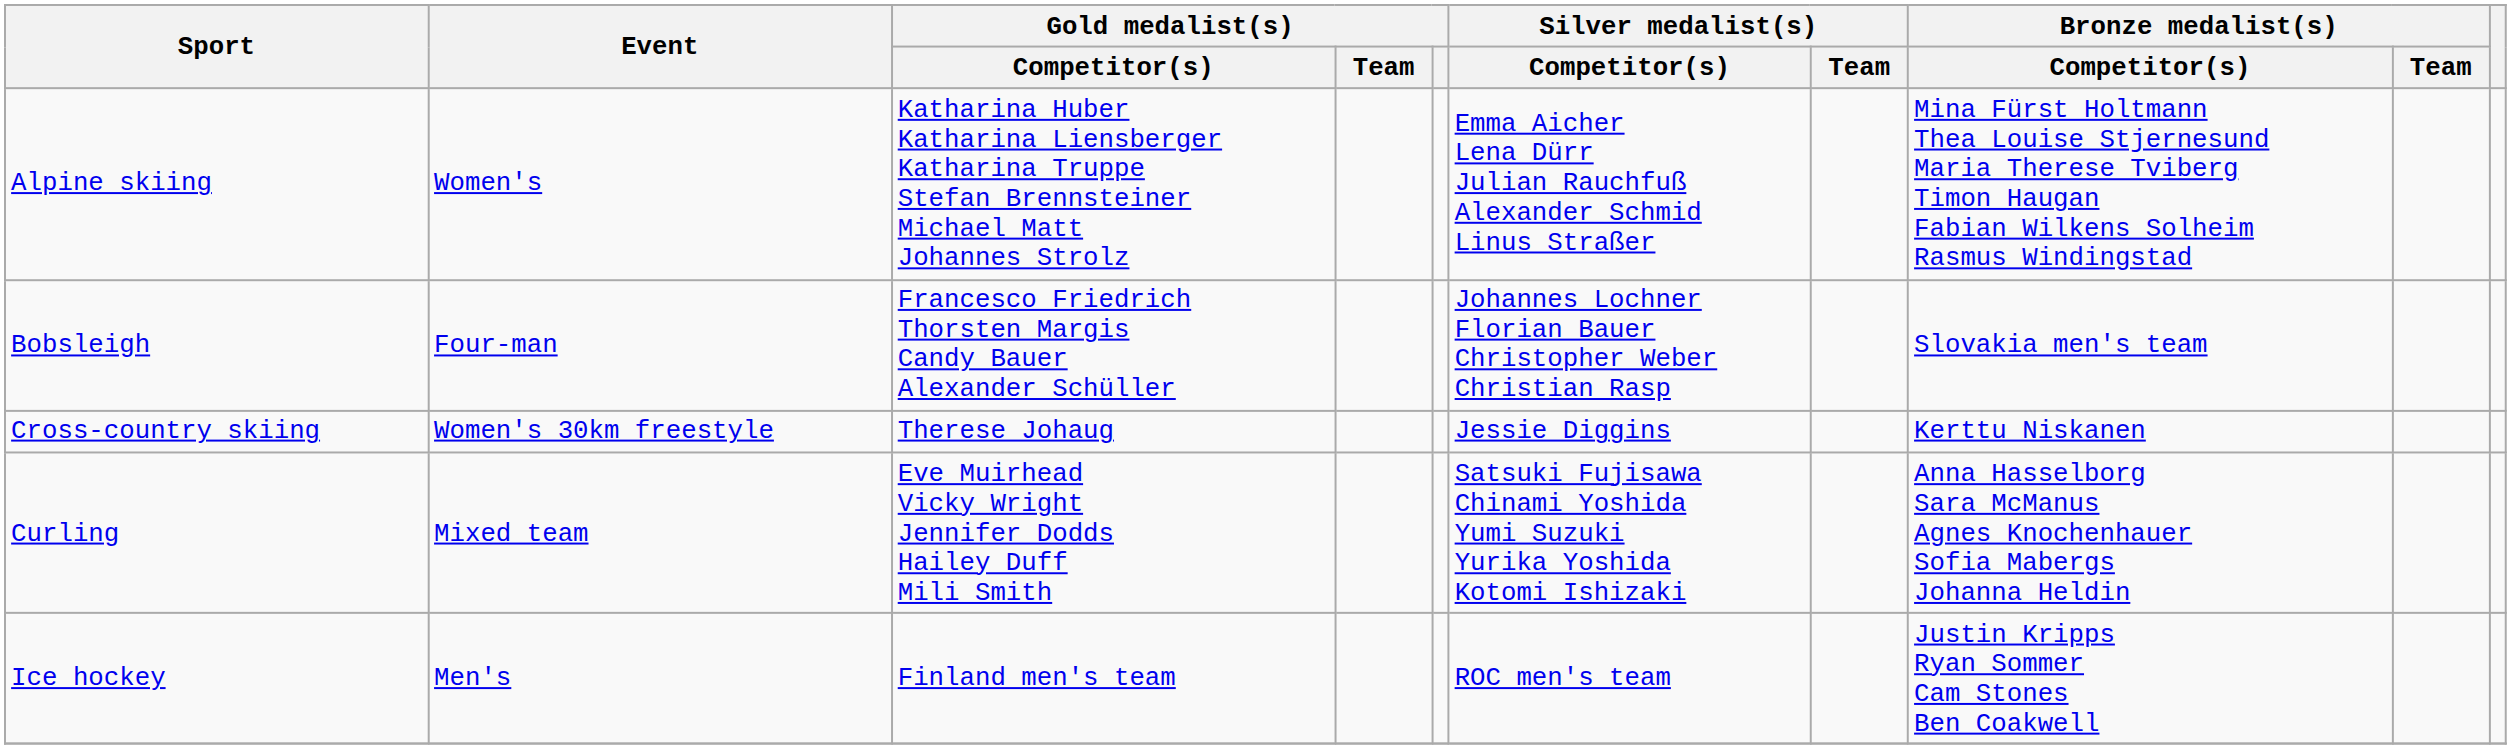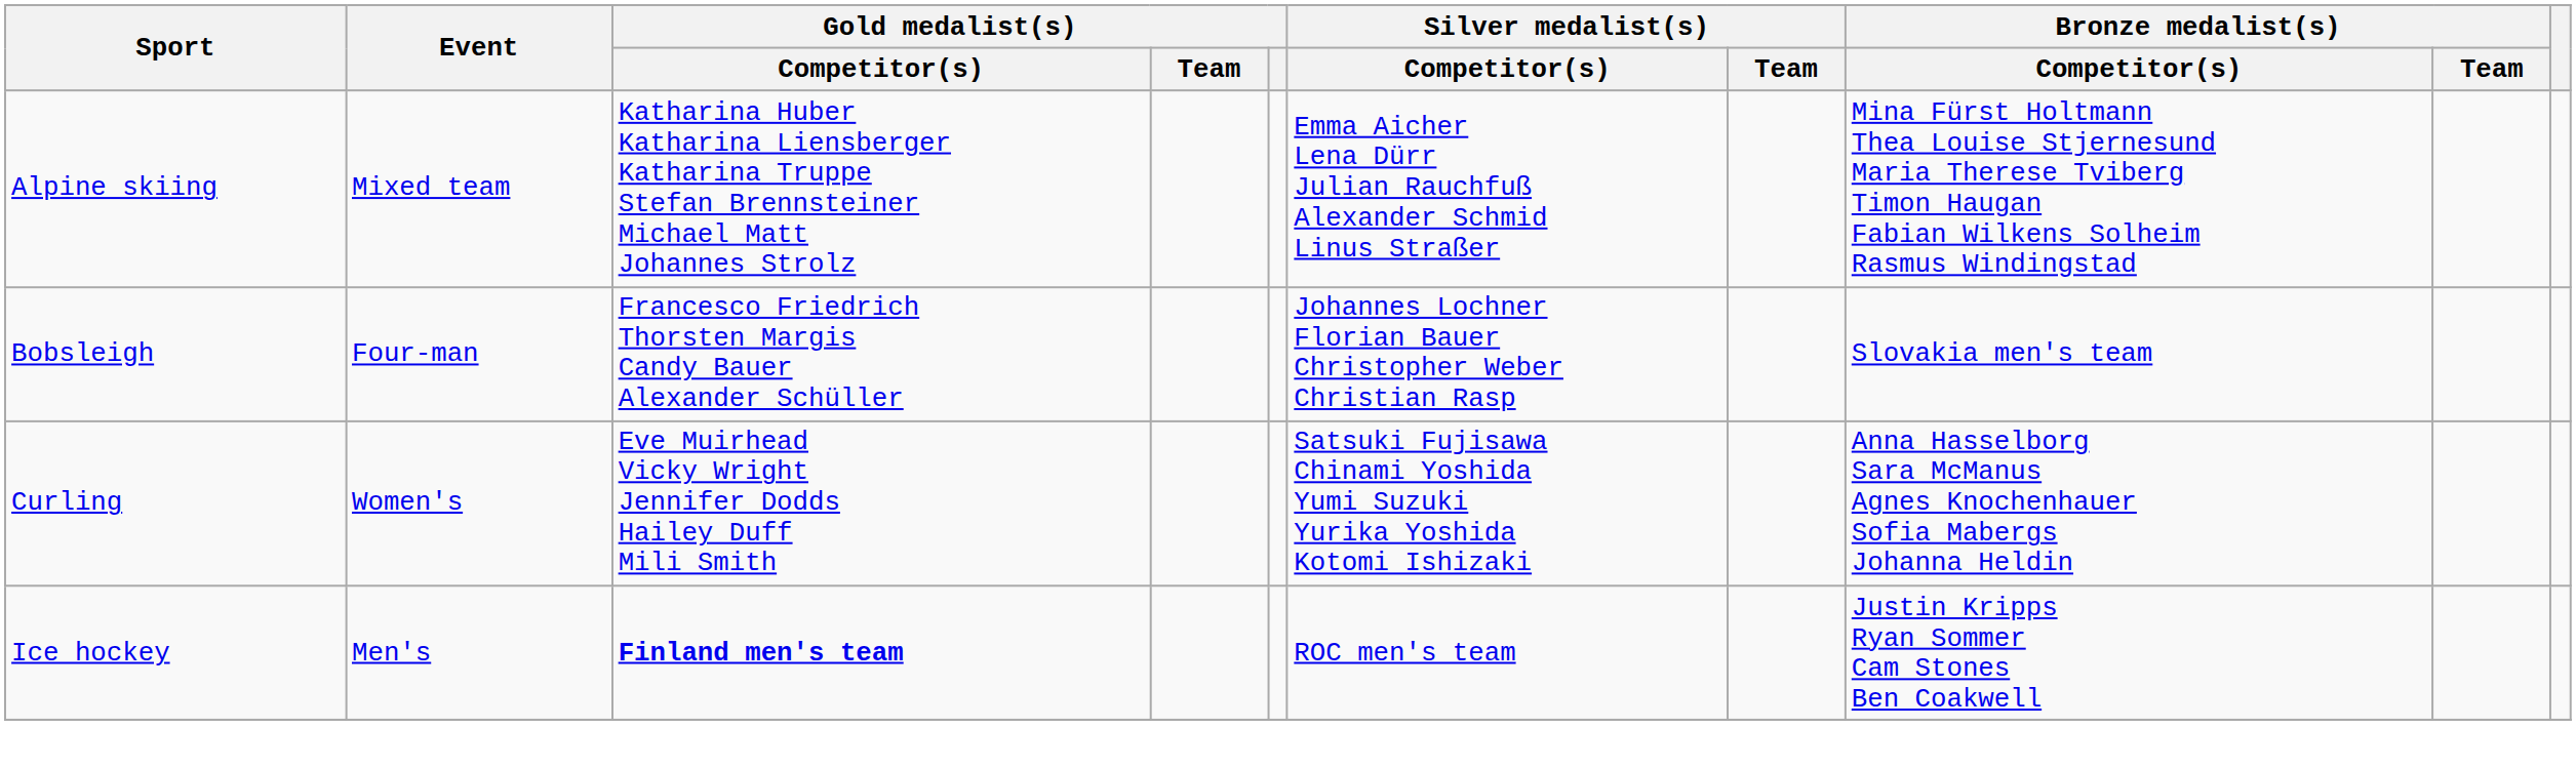 <table class="wikitable" style="width:100%;">
 <tr>
 <th rowspan="2">Sport</th>
 <th rowspan="2">Event</th>
 <th colspan="3">Gold medalist(s)</th>
 <th colspan="2">Silver medalist(s)</th>
 <th colspan="2">Bronze medalist(s)</th>
 <th rowspan="2"></th>
 </tr>
 <tr>
 <th>Competitor(s)</th>
 <th>Team</th>
 <th></th>
 <th>Competitor(s)</th>
 <th>Team</th>
 <th>Competitor(s)</th>
 <th>Team</th>
 </tr>
 <tr>
 <td><a href='#'>Alpine skiing</a></td>
-<td><a href='#'>Women's</a></td>
+<td><a href='#'>Mixed team</a></td>
 <td><a href='#'>Katharina Huber</a><br><a href='#'>Katharina Liensberger</a><br><a href='#'>Katharina Truppe</a><br><a href='#'>Stefan Brennsteiner</a><br><a href='#'>Michael Matt</a><br><a href='#'>Johannes Strolz</a></td>
 <td></td>
 <td></td>
 <td><a href='#'>Emma Aicher</a><br><a href='#'>Lena Dürr</a><br><a href='#'>Julian Rauchfuß</a><br><a href='#'>Alexander Schmid</a><br><a href='#'>Linus Straßer</a></td>
 <td></td>
 <td><a href='#'>Mina Fürst Holtmann</a><br><a href='#'>Thea Louise Stjernesund</a><br><a href='#'>Maria Therese Tviberg</a><br><a href='#'>Timon Haugan</a><br><a href='#'>Fabian Wilkens Solheim</a><br><a href='#'>Rasmus Windingstad</a></td>
 <td></td>
 <td></td>
 </tr>
 <tr>
 <td><a href='#'>Bobsleigh</a></td>
 <td><a href='#'>Four-man</a></td>
 <td><a href='#'>Francesco Friedrich</a><br><a href='#'>Thorsten Margis</a><br><a href='#'>Candy Bauer</a><br><a href='#'>Alexander Schüller</a></td>
 <td></td>
 <td></td>
 <td><a href='#'>Johannes Lochner</a><br><a href='#'>Florian Bauer</a><br><a href='#'>Christopher Weber</a><br><a href='#'>Christian Rasp</a></td>
 <td></td>
 <td><a href='#'>Slovakia men's team</a></td>
 <td></td>
 <td></td>
 </tr>
 <tr>
-<td><a href='#'>Cross-country skiing</a></td>
-<td><a href='#'>Women's 30km freestyle</a></td>
-<td><a href='#'>Therese Johaug</a></td>
-<td></td>
-<td></td>
-<td><a href='#'>Jessie Diggins</a></td>
-<td></td>
-<td><a href='#'>Kerttu Niskanen</a></td>
-<td></td>
-<td></td>
-</tr>
-<tr>
 <td><a href='#'>Curling</a></td>
-<td><a href='#'>Mixed team</a></td>
+<td><a href='#'>Women's</a></td>
 <td><a href='#'>Eve Muirhead</a><br><a href='#'>Vicky Wright</a><br><a href='#'>Jennifer Dodds</a><br><a href='#'>Hailey Duff</a><br><a href='#'>Mili Smith</a></td>
 <td></td>
 <td></td>
 <td><a href='#'>Satsuki Fujisawa</a><br><a href='#'>Chinami Yoshida</a><br><a href='#'>Yumi Suzuki</a><br><a href='#'>Yurika Yoshida</a><br><a href='#'>Kotomi Ishizaki</a></td>
 <td></td>
 <td><a href='#'>Anna Hasselborg</a><br><a href='#'>Sara McManus</a><br><a href='#'>Agnes Knochenhauer</a><br><a href='#'>Sofia Mabergs</a><br><a href='#'>Johanna Heldin</a></td>
 <td></td>
 <td></td>
 </tr>
 <tr>
 <td><a href='#'>Ice hockey</a></td>
 <td><a href='#'>Men's</a></td>
-<td><a href='#'>Finland men's team</a></td>
+<td><strong><a href='#'>Finland men's team</a></strong></td>
 <td></td>
 <td></td>
 <td><a href='#'>ROC men's team</a></td>
 <td></td>
 <td><a href='#'>Justin Kripps</a><br><a href='#'>Ryan Sommer</a><br><a href='#'>Cam Stones</a><br><a href='#'>Ben Coakwell</a></td>
 <td></td>
 <td></td>
 </tr>
 <tr>
 </tr>
 </table>
